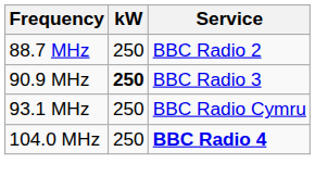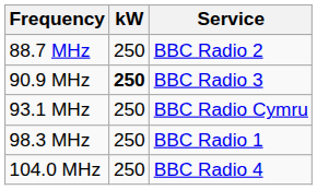 <table class="wikitable sortable">
 <tr>
 <th>Frequency</th>
 <th>kW</th>
 <th>Service</th>
 </tr>
 <tr>
 <td>88.7 <a href='#'>MHz</a></td>
 <td>250</td>
 <td><a href='#'>BBC Radio 2</a></td>
 </tr>
 <tr>
 <td>90.9 MHz</td>
 <td><strong>250</strong></td>
 <td><a href='#'>BBC Radio 3</a></td>
 </tr>
 <tr>
 <td>93.1 MHz</td>
 <td>250</td>
 <td><a href='#'>BBC Radio Cymru</a></td>
 </tr>
 <tr>
+<td>98.3 MHz</td>
+<td>250</td>
+<td><a href='#'>BBC Radio 1</a></td>
+</tr>
+<tr>
 <td>104.0 MHz</td>
 <td>250</td>
-<td><strong><a href='#'>BBC Radio 4</a></strong></td>
+<td><a href='#'>BBC Radio 4</a></td>
 </tr>
 </table>
